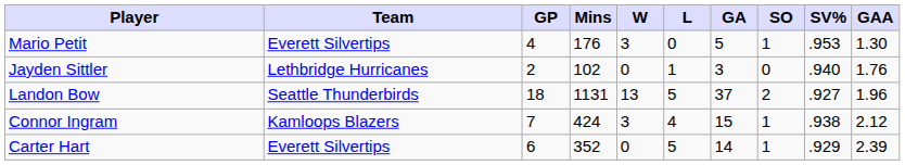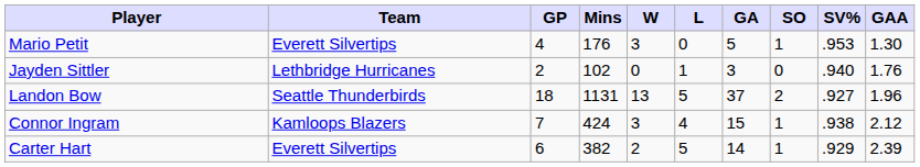 <table class="wikitable">
 <tr>
 <th style="background:#ddf; width:27.5%;">Player</th>
 <th style="background:#ddf; width:27.5%;">Team</th>
 <th style="background:#ddf; width:5%;">GP</th>
 <th style="background:#ddf; width:5%;">Mins</th>
 <th style="background:#ddf; width:5%;">W</th>
 <th style="background:#ddf; width:5%;">L</th>
 <th style="background:#ddf; width:5%;">GA</th>
 <th style="background:#ddf; width:5%;">SO</th>
 <th style="background:#ddf; width:5%;">SV%</th>
 <th style="background:#ddf; width:5%;">GAA</th>
 </tr>
 <tr>
 <td><a href='#'>Mario Petit</a></td>
 <td><a href='#'>Everett Silvertips</a></td>
 <td>4</td>
 <td>176</td>
 <td>3</td>
 <td>0</td>
 <td>5</td>
 <td>1</td>
 <td>.953</td>
 <td>1.30</td>
 </tr>
 <tr>
 <td><a href='#'>Jayden Sittler</a></td>
 <td><a href='#'>Lethbridge Hurricanes</a></td>
 <td>2</td>
 <td>102</td>
 <td>0</td>
 <td>1</td>
 <td>3</td>
 <td>0</td>
 <td>.940</td>
 <td>1.76</td>
 </tr>
 <tr>
 <td><a href='#'>Landon Bow</a></td>
 <td><a href='#'>Seattle Thunderbirds</a></td>
 <td>18</td>
 <td>1131</td>
 <td>13</td>
 <td>5</td>
 <td>37</td>
 <td>2</td>
 <td>.927</td>
 <td>1.96</td>
 </tr>
 <tr>
 <td><a href='#'>Connor Ingram</a></td>
 <td><a href='#'>Kamloops Blazers</a></td>
 <td>7</td>
 <td>424</td>
 <td>3</td>
 <td>4</td>
 <td>15</td>
 <td>1</td>
 <td>.938</td>
 <td>2.12</td>
 </tr>
 <tr>
 <td><a href='#'>Carter Hart</a></td>
 <td><a href='#'>Everett Silvertips</a></td>
 <td>6</td>
-<td>352</td>
-<td>0</td>
+<td>382</td>
+<td>2</td>
 <td>5</td>
 <td>14</td>
 <td>1</td>
 <td>.929</td>
 <td>2.39</td>
 </tr>
 </table>
